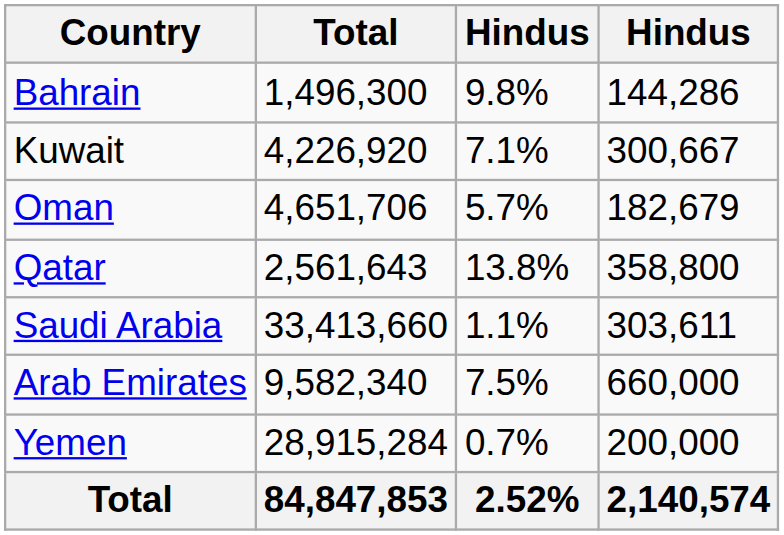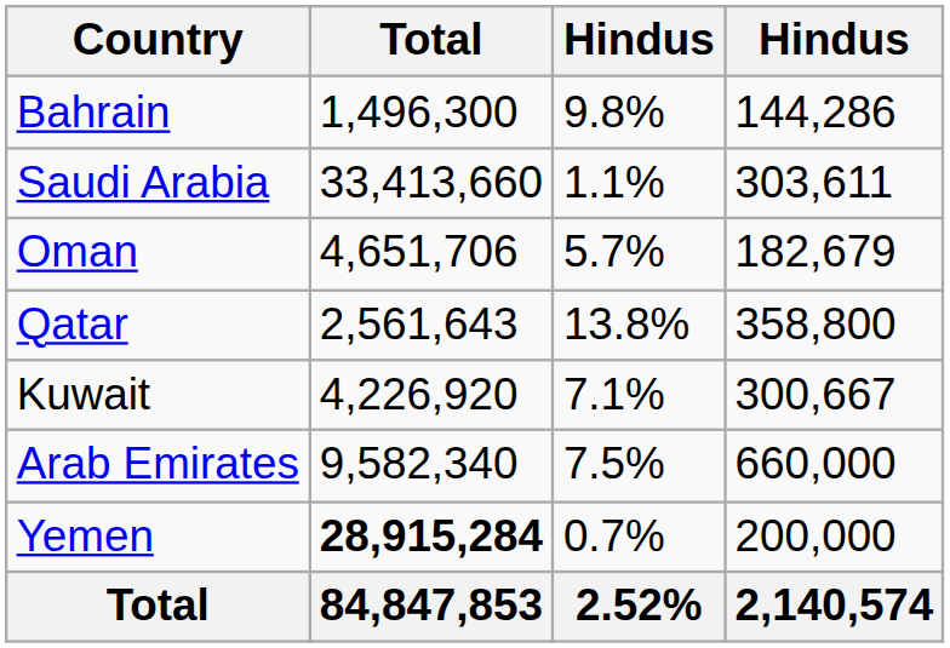 <table class="wikitable">
 <tr>
 <th>Country</th>
 <th>Total </th>
 <th>Hindus </th>
 <th>Hindus </th>
 </tr>
 <tr>
 <td> <a href='#'>Bahrain</a></td>
 <td>1,496,300</td>
 <td>9.8%</td>
 <td>144,286</td>
 </tr>
 <tr>
-<td> Kuwait</td>
-<td>4,226,920</td>
-<td>7.1%</td>
-<td>300,667</td>
+<td> <a href='#'>Saudi Arabia</a></td>
+<td>33,413,660</td>
+<td>1.1%</td>
+<td>303,611</td>
 </tr>
 <tr>
 <td> <a href='#'>Oman</a></td>
 <td>4,651,706</td>
 <td>5.7%</td>
 <td>182,679</td>
 </tr>
 <tr>
 <td> <a href='#'>Qatar</a></td>
 <td>2,561,643</td>
 <td>13.8%</td>
 <td>358,800</td>
 </tr>
 <tr>
-<td> <a href='#'>Saudi Arabia</a></td>
-<td>33,413,660</td>
-<td>1.1%</td>
-<td>303,611</td>
+<td> Kuwait</td>
+<td>4,226,920</td>
+<td>7.1%</td>
+<td>300,667</td>
 </tr>
 <tr>
 <td> <a href='#'>Arab Emirates</a></td>
 <td>9,582,340</td>
 <td>7.5%</td>
 <td>660,000</td>
 </tr>
 <tr>
 <td> <a href='#'>Yemen</a></td>
-<td>28,915,284</td>
+<td><strong>28,915,284</strong></td>
 <td>0.7%</td>
 <td>200,000</td>
 </tr>
 <tr>
 <th>Total</th>
 <th>84,847,853</th>
 <th>2.52%</th>
 <th>2,140,574</th>
 </tr>
 </table>
